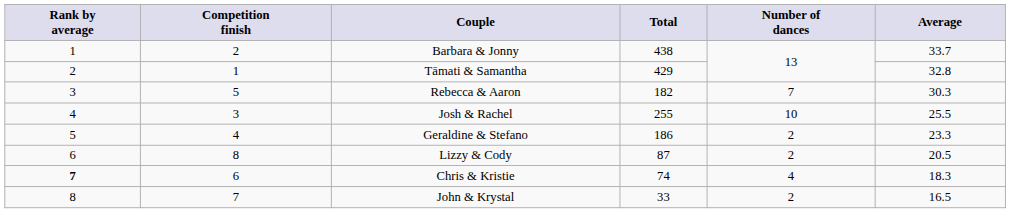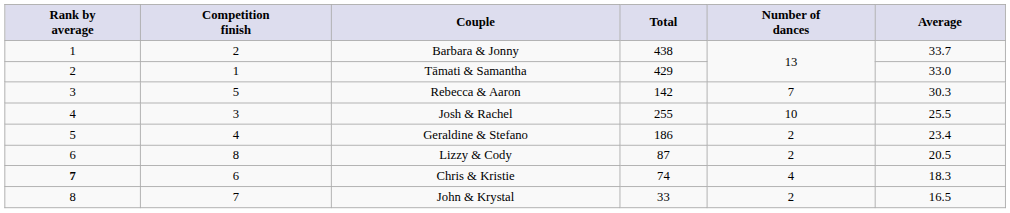 <table class="wikitable sortable" style="font-size:90%; text-align:center; width:90%; margin: 5px;">
 <tr>
 <th style="background:#ddddee;">Rank by<br> average</th>
 <th style="background:#ddddee;">Competition<br> finish</th>
 <th style="background:#ddddee;">Couple</th>
 <th style="background:#ddddee;">Total</th>
 <th style="background:#ddddee;">Number of<br> dances</th>
 <th style="background:#ddddee;">Average</th>
 </tr>
 <tr>
 <td>1</td>
 <td>2</td>
 <td>Barbara & Jonny</td>
 <td>438</td>
 <td rowspan=2>13</td>
 <td>33.7</td>
 </tr>
 <tr>
 <td>2</td>
 <td>1</td>
 <td>Tāmati & Samantha</td>
 <td>429</td>
-<td>32.8</td>
+<td>33.0</td>
 </tr>
 <tr>
 <td>3</td>
 <td>5</td>
 <td>Rebecca & Aaron</td>
-<td>182</td>
+<td>142</td>
 <td>7</td>
 <td>30.3</td>
 </tr>
 <tr>
 <td>4</td>
 <td>3</td>
 <td>Josh & Rachel</td>
 <td>255</td>
 <td>10</td>
 <td>25.5</td>
 </tr>
 <tr>
 <td>5</td>
 <td>4</td>
 <td>Geraldine & Stefano</td>
 <td>186</td>
 <td>2</td>
-<td>23.3</td>
+<td>23.4</td>
 </tr>
 <tr>
 <td>6</td>
 <td>8</td>
 <td>Lizzy & Cody</td>
 <td>87</td>
 <td>2</td>
 <td>20.5</td>
 </tr>
 <tr>
 <td><strong>7</strong></td>
 <td>6</td>
 <td>Chris & Kristie</td>
 <td>74</td>
 <td>4</td>
 <td>18.3</td>
 </tr>
 <tr>
 <td>8</td>
 <td>7</td>
 <td>John & Krystal</td>
 <td>33</td>
 <td>2</td>
 <td>16.5</td>
 </tr>
 </table>
